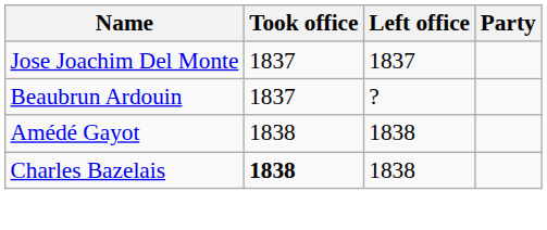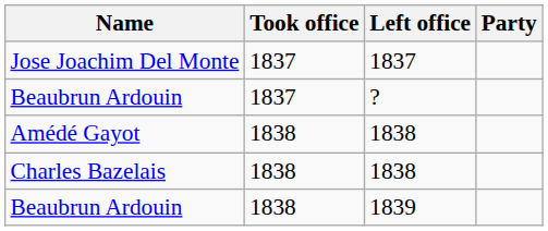 <table class="wikitable">
 <tr>
 <th>Name</th>
 <th>Took office</th>
 <th>Left office</th>
 <th>Party</th>
 </tr>
 <tr>
 <td><a href='#'>Jose Joachim Del Monte</a></td>
 <td>1837</td>
 <td>1837</td>
 <td></td>
 </tr>
 <tr>
 <td><a href='#'>Beaubrun Ardouin</a></td>
 <td>1837</td>
 <td>?</td>
 <td></td>
 </tr>
 <tr>
 <td><a href='#'>Amédé Gayot</a></td>
 <td>1838</td>
 <td>1838</td>
 <td></td>
 </tr>
 <tr>
 <td><a href='#'>Charles Bazelais</a></td>
-<td><strong>1838</strong></td>
+<td>1838</td>
 <td>1838</td>
 <td></td>
 </tr>
+<tr>
+<td><a href='#'>Beaubrun Ardouin</a></td>
+<td>1838</td>
+<td>1839</td>
+<td></td>
+</tr>
 </table>
